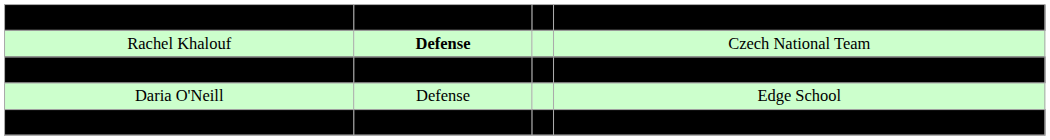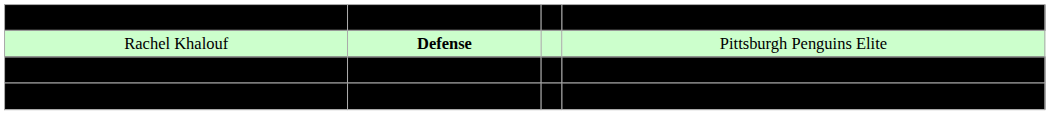 <table class="wikitable" width="80%">
 <tr align="center" bgcolor=" ">
 <td>Alyssa Gorecki</td>
 <td>Forward</td>
 <td></td>
 <td>US National U18 Team</td>
 </tr>
 <tr align="center" bgcolor="#ccffcc">
 <td>Rachel Khalouf</td>
 <td><strong>Defense</strong></td>
 <td></td>
-<td>Czech National Team</td>
+<td>Pittsburgh Penguins Elite</td>
 </tr>
 <tr align="center" bgcolor=" ">
 <td>Sammy Kolowrat</td>
 <td>Defense</td>
 <td></td>
-<td>Pittsburgh Penguins Elite</td>
-</tr>
-<tr align="center" bgcolor="#ccffcc">
-<td>Daria O'Neill</td>
-<td>Defense</td>
-<td></td>
-<td>Edge School</td>
+<td>Czech National Team</td>
 </tr>
 <tr align="center" bgcolor=" ">
 <td>Saana Valkama</td>
-<td>Forward</td>
+<td><strong>Forward</strong></td>
 <td></td>
 <td>Finland National Team</td>
 </tr>
 <tr align="center" bgcolor=" ">
 </tr>
 </table>
